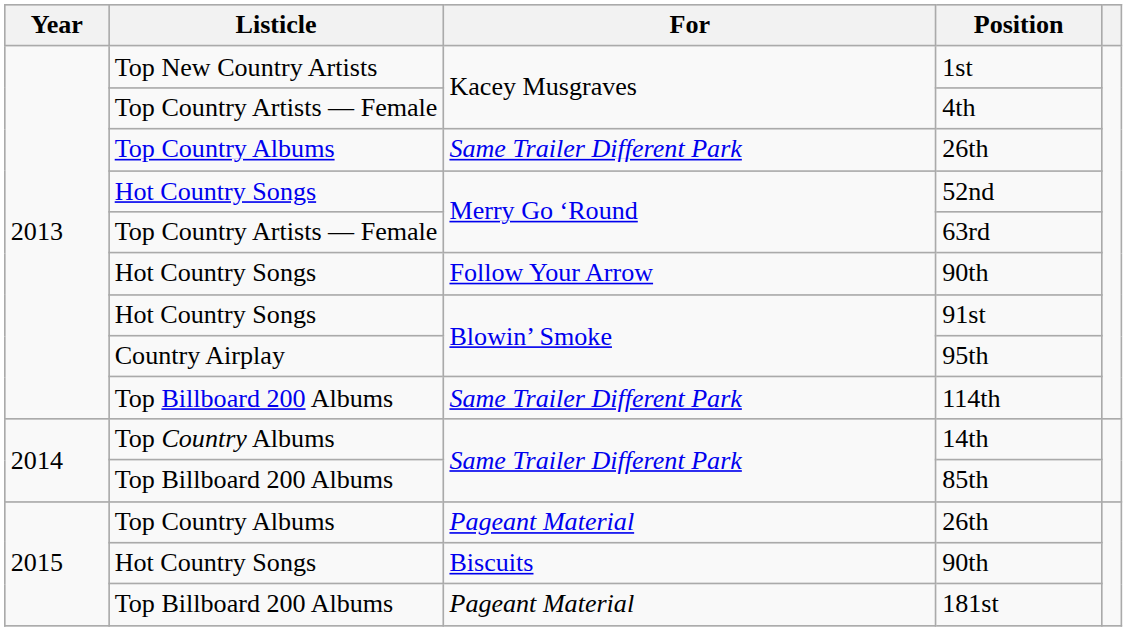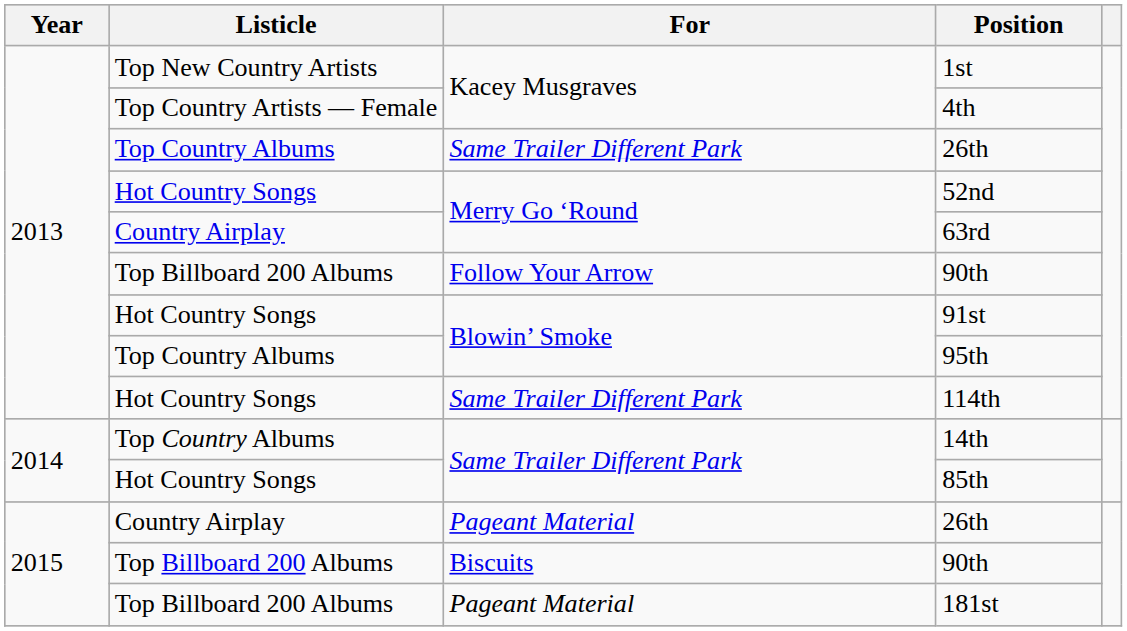 <table class="wikitable plainrowheaders sortable" style="margin-right: 0;">
 <tr>
 <th scope="col">Year</th>
 <th scope="col" width=30%>Listicle</th>
 <th>For</th>
 <th>Position</th>
 <th scope="col" class="unsortable"></th>
 </tr>
 <tr>
 <td rowspan="9">2013</td>
 <td>Top New Country Artists</td>
 <td rowspan="2">Kacey Musgraves</td>
 <td>1st</td>
 <td rowspan="9"></td>
 </tr>
 <tr>
 <td>Top Country Artists — Female</td>
 <td>4th</td>
 </tr>
 <tr>
 <td><a href='#'>Top Country Albums</a></td>
 <td><em><a href='#'>Same Trailer Different Park</a></em></td>
 <td>26th</td>
 </tr>
 <tr>
 <td><a href='#'>Hot Country Songs</a></td>
 <td rowspan="2"><a href='#'>Merry Go ‘Round</a></td>
 <td>52nd</td>
 </tr>
 <tr>
-<td>Top Country Artists — Female</td>
+<td><a href='#'>Country Airplay</a></td>
 <td>63rd</td>
 </tr>
 <tr>
-<td>Hot Country Songs</td>
+<td>Top Billboard 200 Albums</td>
 <td><a href='#'>Follow Your Arrow</a></td>
 <td>90th</td>
 </tr>
 <tr>
 <td>Hot Country Songs</td>
 <td rowspan="2"><a href='#'>Blowin’ Smoke</a></td>
 <td>91st</td>
 </tr>
 <tr>
-<td>Country Airplay</td>
+<td>Top Country Albums</td>
 <td>95th</td>
 </tr>
 <tr>
-<td>Top <a href='#'>Billboard 200</a> Albums</td>
+<td>Hot Country Songs</td>
 <td><em><a href='#'>Same Trailer Different Park</a></em></td>
 <td>114th</td>
 </tr>
 <tr>
 <td rowspan="2">2014</td>
 <td>Top <em>Country</em> Albums</td>
 <td rowspan="2"><em><a href='#'>Same Trailer Different Park</a></em></td>
 <td>14th</td>
 <td rowspan="2"></td>
 </tr>
 <tr>
-<td>Top Billboard 200 Albums</td>
+<td>Hot Country Songs</td>
 <td>85th</td>
 </tr>
 <tr>
 <td rowspan="3">2015</td>
-<td>Top Country Albums</td>
+<td>Country Airplay</td>
 <td><em><a href='#'>Pageant Material</a></em></td>
 <td>26th</td>
 <td rowspan="3"></td>
 </tr>
 <tr>
-<td>Hot Country Songs</td>
+<td>Top <a href='#'>Billboard 200</a> Albums</td>
 <td><a href='#'>Biscuits</a></td>
 <td>90th</td>
 </tr>
 <tr>
 <td>Top Billboard 200 Albums</td>
 <td><em>Pageant Material</em></td>
 <td>181st</td>
 </tr>
 </table>
